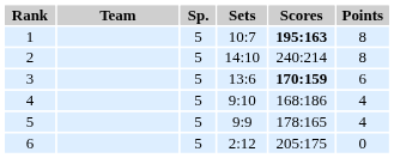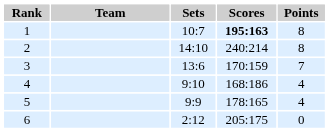 <table style="width:400px; float:right; text-align:center;">
 <tr bgcolor="#CFCFCF">
 <th width="5%" bgcolor="#CFCFCF">Rank</th>
 <th width="20%" bgcolor="#CFCFCF">Team</th>
-<th width="5%" bgcolor="#CFCFCF">Sp.</th>
 <th width="5%" bgcolor="#CFCFCF">Sets</th>
 <th width="5%" bgcolor="#CFCFCF">Scores</th>
 <th width="4%" bgcolor="#CFCFCF">Points</th>
 </tr>
 <tr bgcolor="#DDEEFF">
 <td>1</td>
 <td align="left"><strong></strong></td>
-<td>5</td>
 <td>10:7</td>
 <td><strong>195:163</strong></td>
 <td>8</td>
 </tr>
 <tr bgcolor="#DDEEFF">
 <td>2</td>
 <td align="left"><strong></strong></td>
-<td>5</td>
 <td>14:10</td>
 <td>240:214</td>
 <td>8</td>
 </tr>
 <tr bgcolor="#DDEEFF">
 <td>3</td>
 <td align="left"><strong></strong></td>
-<td>5</td>
 <td>13:6</td>
-<td><strong>170:159</strong></td>
-<td>6</td>
+<td>170:159</td>
+<td>7</td>
 </tr>
 <tr bgcolor="#DDEEFF">
 <td>4</td>
 <td align="left"><strong></strong></td>
-<td>5</td>
 <td>9:10</td>
 <td>168:186</td>
 <td>4</td>
 </tr>
 <tr bgcolor="#DDEEFF">
 <td>5</td>
 <td align="left"><strong></strong></td>
-<td>5</td>
 <td>9:9</td>
 <td>178:165</td>
 <td>4</td>
 </tr>
 <tr bgcolor="#DDEEFF">
 <td>6</td>
 <td align="left"><strong></strong></td>
-<td>5</td>
 <td>2:12</td>
 <td>205:175</td>
 <td>0</td>
 </tr>
 </table>
